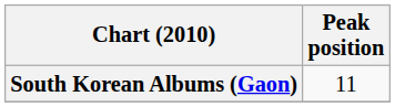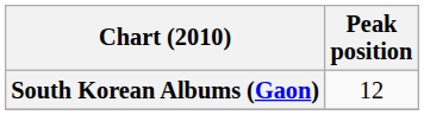 <table class="wikitable plainrowheaders" style="text-align:center">
 <tr>
 <th scope="col">Chart (2010)</th>
 <th scope="col">Peak<br>position</th>
 </tr>
 <tr>
 <th scope="row">South Korean Albums (<a href='#'>Gaon</a>)</th>
-<td>11</td>
+<td>12</td>
 </tr>
 <tr>
 </tr>
 </table>
